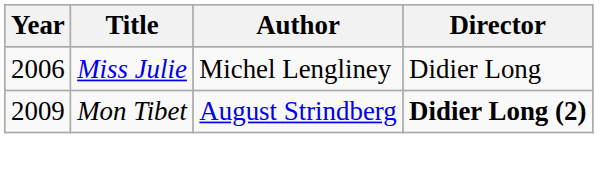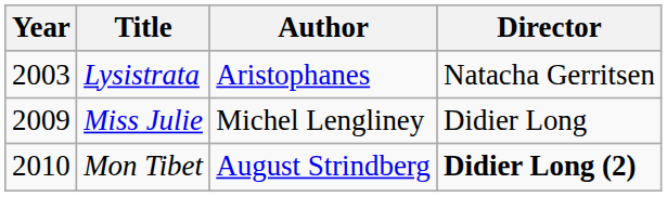 <table class="wikitable">
 <tr>
 <th>Year</th>
 <th>Title</th>
 <th>Author</th>
 <th>Director</th>
 </tr>
 <tr>
-<td>2006</td>
+<td>2003</td>
+<td><em><a href='#'>Lysistrata</a></em></td>
+<td><a href='#'>Aristophanes</a></td>
+<td>Natacha Gerritsen</td>
+</tr>
+<tr>
+<td>2009</td>
 <td><em><a href='#'>Miss Julie</a></em></td>
 <td>Michel Lengliney</td>
 <td>Didier Long</td>
 </tr>
 <tr>
-<td>2009</td>
+<td>2010</td>
 <td><em>Mon Tibet</em></td>
 <td><a href='#'>August Strindberg</a></td>
 <td><strong>Didier Long (2)</strong></td>
 </tr>
 </table>
